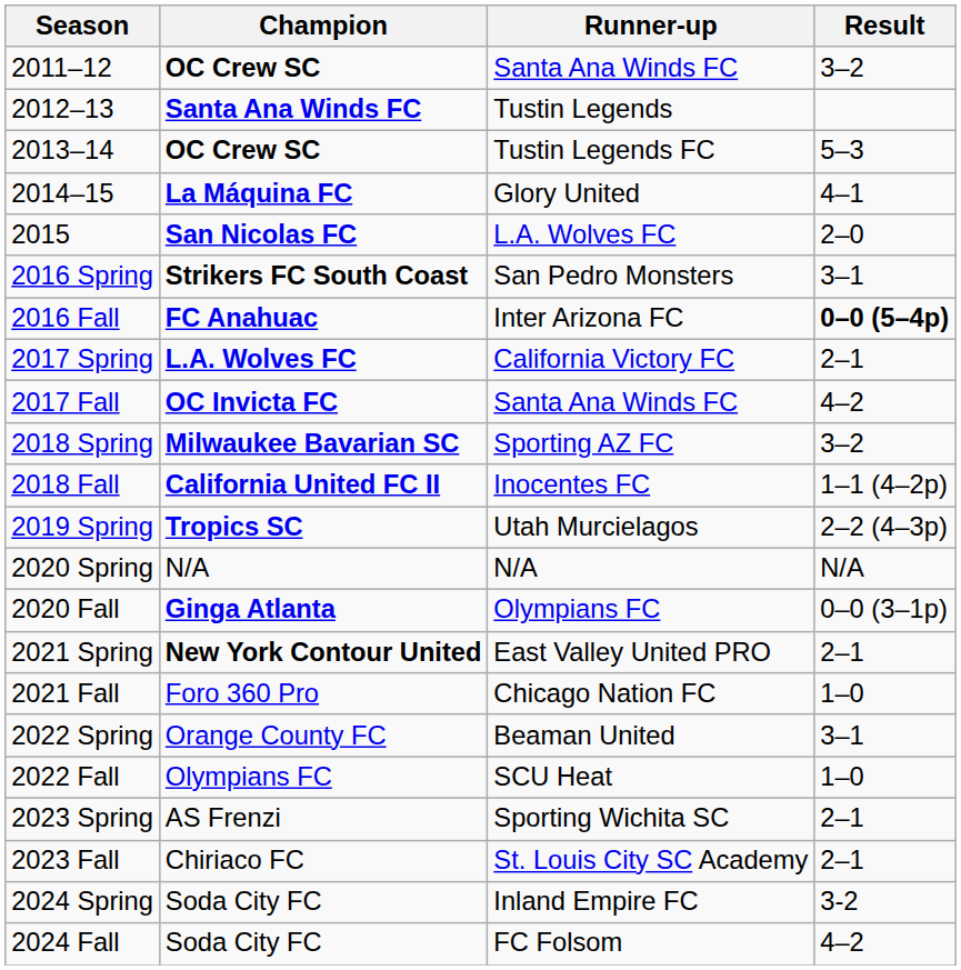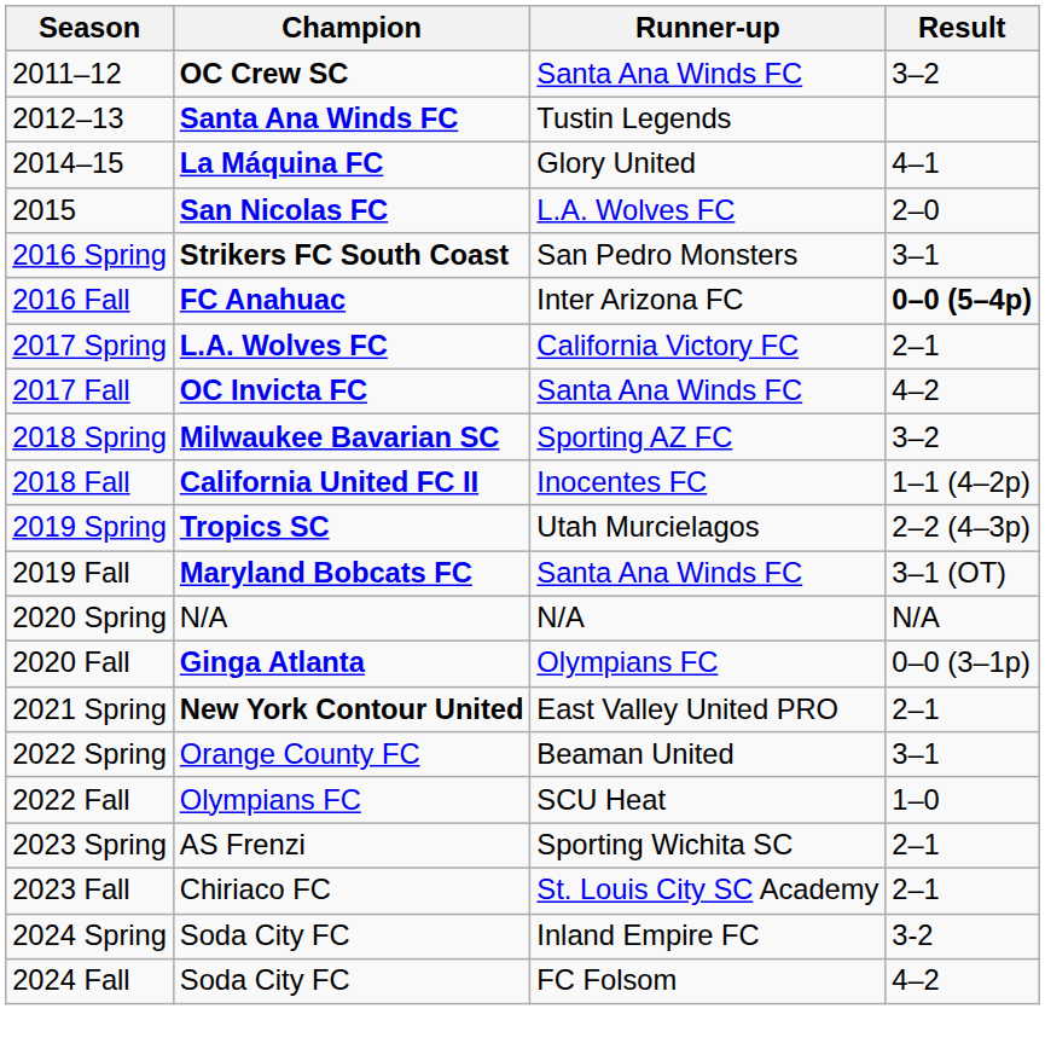 <table class="wikitable">
 <tr>
 <th>Season</th>
 <th>Champion</th>
 <th>Runner-up</th>
 <th>Result</th>
 </tr>
 <tr>
 <td>2011–12</td>
 <td><strong>OC Crew SC</strong></td>
 <td><a href='#'>Santa Ana Winds FC</a></td>
 <td>3–2</td>
 </tr>
 <tr>
 <td>2012–13</td>
 <td><strong><a href='#'>Santa Ana Winds FC</a></strong></td>
 <td>Tustin Legends</td>
 <td></td>
-</tr>
-<tr>
-<td>2013–14</td>
-<td><strong>OC Crew SC</strong></td>
-<td>Tustin Legends FC</td>
-<td>5–3</td>
 </tr>
 <tr>
 <td>2014–15</td>
 <td><strong><a href='#'>La Máquina FC</a></strong></td>
 <td>Glory United</td>
 <td>4–1</td>
 </tr>
 <tr>
 <td>2015</td>
 <td><strong><a href='#'>San Nicolas FC</a></strong></td>
 <td><a href='#'>L.A. Wolves FC</a></td>
 <td>2–0</td>
 </tr>
 <tr>
 <td><a href='#'>2016 Spring</a></td>
 <td><strong>Strikers FC South Coast</strong></td>
 <td>San Pedro Monsters</td>
 <td>3–1</td>
 </tr>
 <tr>
 <td><a href='#'>2016 Fall</a></td>
 <td><strong><a href='#'>FC Anahuac</a></strong></td>
 <td>Inter Arizona FC</td>
 <td><strong>0–0 (5–4p)</strong></td>
 </tr>
 <tr>
 <td><a href='#'>2017 Spring</a></td>
 <td><strong><a href='#'>L.A. Wolves FC</a></strong></td>
 <td><a href='#'>California Victory FC</a></td>
 <td>2–1</td>
 </tr>
 <tr>
 <td><a href='#'>2017 Fall</a></td>
 <td><strong><a href='#'>OC Invicta FC</a></strong></td>
 <td><a href='#'>Santa Ana Winds FC</a></td>
 <td>4–2</td>
 </tr>
 <tr>
 <td><a href='#'>2018 Spring</a></td>
 <td><strong><a href='#'>Milwaukee Bavarian SC</a></strong></td>
 <td><a href='#'>Sporting AZ FC</a></td>
 <td>3–2</td>
 </tr>
 <tr>
 <td><a href='#'>2018 Fall</a></td>
 <td><strong><a href='#'>California United FC II</a></strong></td>
 <td><a href='#'>Inocentes FC</a></td>
 <td>1–1 (4–2p)</td>
 </tr>
 <tr>
 <td><a href='#'>2019 Spring</a></td>
 <td><strong><a href='#'>Tropics SC</a></strong></td>
 <td>Utah Murcielagos</td>
 <td>2–2 (4–3p)</td>
 </tr>
 <tr>
+<td>2019 Fall</td>
+<td><strong><a href='#'>Maryland Bobcats FC</a></strong></td>
+<td><a href='#'>Santa Ana Winds FC</a></td>
+<td>3–1 (OT)</td>
+</tr>
+<tr>
 <td>2020 Spring</td>
 <td>N/A</td>
 <td>N/A</td>
 <td>N/A</td>
 </tr>
 <tr>
 <td>2020 Fall</td>
 <td><strong><a href='#'>Ginga Atlanta</a></strong></td>
 <td><a href='#'>Olympians FC</a></td>
 <td>0–0 (3–1p)</td>
 </tr>
 <tr>
 <td>2021 Spring</td>
 <td><strong>New York Contour United</strong></td>
 <td>East Valley United PRO</td>
 <td>2–1</td>
-</tr>
-<tr>
-<td>2021 Fall</td>
-<td><a href='#'>Foro 360 Pro</a></td>
-<td>Chicago Nation FC</td>
-<td>1–0</td>
 </tr>
 <tr>
 <td>2022 Spring</td>
 <td><a href='#'>Orange County FC</a></td>
 <td Beaman united>Beaman United</td>
 <td>3–1</td>
 </tr>
 <tr>
 <td>2022 Fall</td>
 <td><a href='#'>Olympians FC</a></td>
 <td>SCU Heat</td>
 <td>1–0</td>
 </tr>
 <tr>
 <td>2023 Spring</td>
 <td>AS Frenzi</td>
 <td>Sporting Wichita SC</td>
 <td>2–1</td>
 </tr>
 <tr>
 <td>2023 Fall</td>
 <td>Chiriaco FC</td>
 <td><a href='#'>St. Louis City SC</a> Academy</td>
 <td>2–1</td>
 </tr>
 <tr>
 <td>2024 Spring</td>
 <td>Soda City FC</td>
 <td>Inland Empire FC</td>
 <td>3-2</td>
 </tr>
 <tr>
 <td>2024 Fall</td>
 <td>Soda City FC</td>
 <td>FC Folsom</td>
 <td>4–2</td>
 </tr>
 </table>
